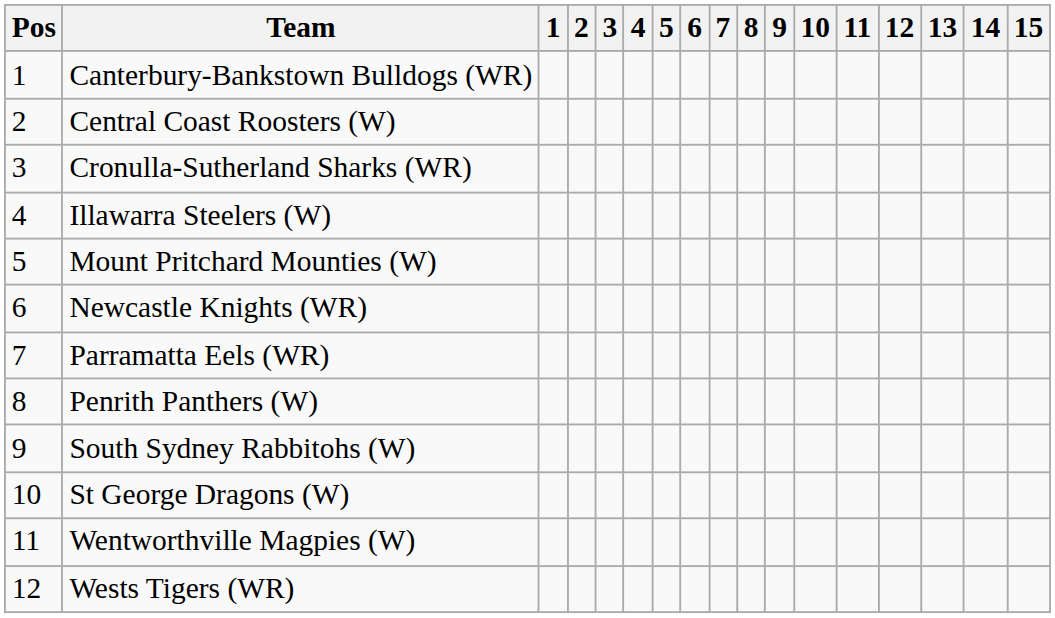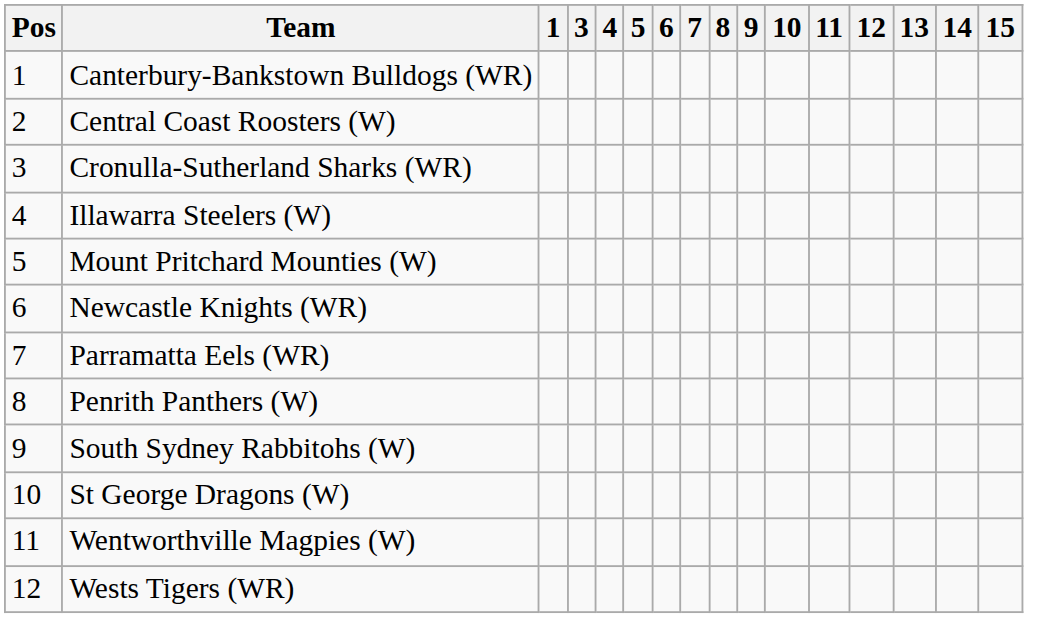 <table class="wikitable">
 <tr>
 <th>Pos</th>
 <th>Team</th>
 <th>1</th>
-<th>2</th>
 <th>3</th>
 <th>4</th>
 <th>5</th>
 <th>6</th>
 <th>7</th>
 <th>8</th>
 <th>9</th>
 <th>10</th>
 <th>11</th>
 <th>12</th>
 <th>13</th>
 <th>14</th>
 <th>15</th>
 </tr>
 <tr>
 <td>1</td>
 <td> Canterbury-Bankstown Bulldogs (WR)</td>
-<td></td>
 <td></td>
 <td></td>
 <td></td>
 <td></td>
 <td></td>
 <td></td>
 <td></td>
 <td></td>
 <td></td>
 <td></td>
 <td></td>
 <td></td>
 <td></td>
 <td></td>
 </tr>
 <tr>
 <td>2</td>
 <td> Central Coast Roosters (W)</td>
 <td></td>
 <td></td>
 <td></td>
 <td></td>
 <td></td>
 <td></td>
 <td></td>
 <td></td>
 <td></td>
 <td></td>
 <td></td>
 <td></td>
 <td></td>
 <td></td>
-<td></td>
 </tr>
 <tr>
 <td>3</td>
 <td> Cronulla-Sutherland Sharks (WR)</td>
-<td></td>
 <td></td>
 <td></td>
 <td></td>
 <td></td>
 <td></td>
 <td></td>
 <td></td>
 <td></td>
 <td></td>
 <td></td>
 <td></td>
 <td></td>
 <td></td>
 <td></td>
 </tr>
 <tr>
 <td>4</td>
 <td> Illawarra Steelers (W)</td>
 <td></td>
 <td></td>
 <td></td>
 <td></td>
 <td></td>
 <td></td>
 <td></td>
 <td></td>
 <td></td>
 <td></td>
 <td></td>
 <td></td>
 <td></td>
 <td></td>
-<td></td>
 </tr>
 <tr>
 <td>5</td>
 <td> Mount Pritchard Mounties (W)</td>
-<td></td>
 <td></td>
 <td></td>
 <td></td>
 <td></td>
 <td></td>
 <td></td>
 <td></td>
 <td></td>
 <td></td>
 <td></td>
 <td></td>
 <td></td>
 <td></td>
 <td></td>
 </tr>
 <tr>
 <td>6</td>
 <td> Newcastle Knights (WR)</td>
 <td></td>
 <td></td>
 <td></td>
 <td></td>
 <td></td>
 <td></td>
 <td></td>
 <td></td>
 <td></td>
 <td></td>
 <td></td>
 <td></td>
 <td></td>
 <td></td>
-<td></td>
 </tr>
 <tr>
 <td>7</td>
 <td> Parramatta Eels (WR)</td>
-<td></td>
 <td></td>
 <td></td>
 <td></td>
 <td></td>
 <td></td>
 <td></td>
 <td></td>
 <td></td>
 <td></td>
 <td></td>
 <td></td>
 <td></td>
 <td></td>
 <td></td>
 </tr>
 <tr>
 <td>8</td>
 <td> Penrith Panthers (W)</td>
 <td></td>
 <td></td>
 <td></td>
 <td></td>
 <td></td>
 <td></td>
 <td></td>
 <td></td>
 <td></td>
 <td></td>
 <td></td>
 <td></td>
 <td></td>
 <td></td>
-<td></td>
 </tr>
 <tr>
 <td>9</td>
 <td> South Sydney Rabbitohs (W)</td>
-<td></td>
 <td></td>
 <td></td>
 <td></td>
 <td></td>
 <td></td>
 <td></td>
 <td></td>
 <td></td>
 <td></td>
 <td></td>
 <td></td>
 <td></td>
 <td></td>
 <td></td>
 </tr>
 <tr>
 <td>10</td>
 <td> St George Dragons (W)</td>
 <td></td>
 <td></td>
 <td></td>
 <td></td>
 <td></td>
 <td></td>
 <td></td>
 <td></td>
 <td></td>
 <td></td>
 <td></td>
 <td></td>
 <td></td>
 <td></td>
-<td></td>
 </tr>
 <tr>
 <td>11</td>
 <td> Wentworthville Magpies (W)</td>
-<td></td>
 <td></td>
 <td></td>
 <td></td>
 <td></td>
 <td></td>
 <td></td>
 <td></td>
 <td></td>
 <td></td>
 <td></td>
 <td></td>
 <td></td>
 <td></td>
 <td></td>
 </tr>
 <tr>
 <td>12</td>
 <td> Wests Tigers (WR)</td>
 <td></td>
 <td></td>
 <td></td>
 <td></td>
 <td></td>
 <td></td>
 <td></td>
 <td></td>
 <td></td>
 <td></td>
 <td></td>
 <td></td>
 <td></td>
 <td></td>
-<td></td>
 </tr>
 </table>
